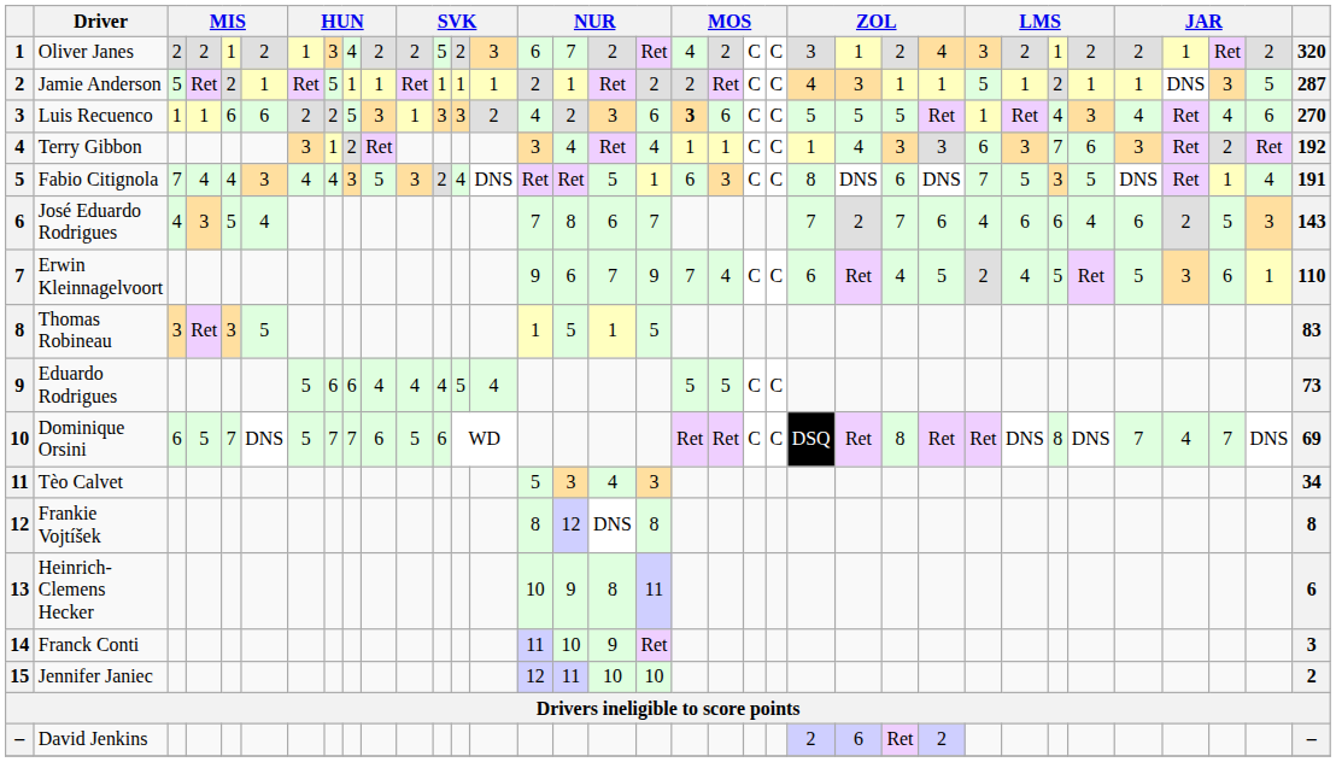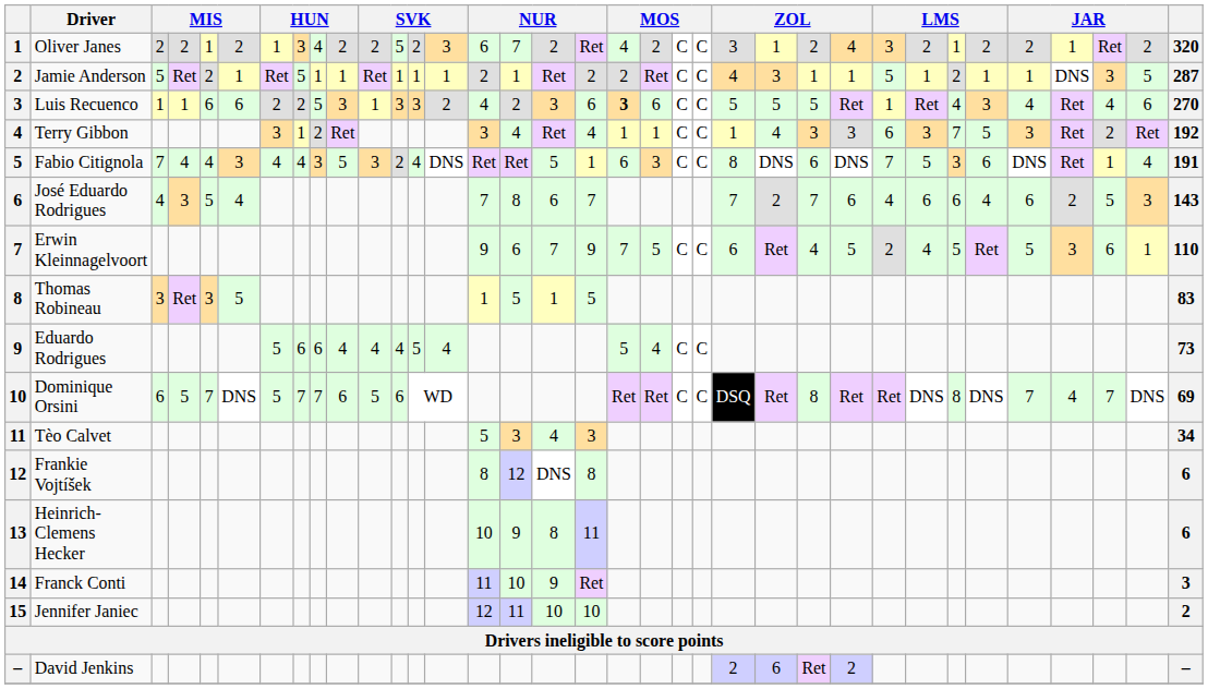 <table align=left| class="wikitable" style="font-size: 85%; text-align: center">
 <tr valign="top">
 <th valign=middle></th>
 <th valign=middle>Driver</th>
 <th colspan="4"><a href='#'>MIS</a><br></th>
 <th colspan="4"><a href='#'>HUN</a><br></th>
 <th colspan="4"><a href='#'>SVK</a><br></th>
 <th colspan="4"><a href='#'>NUR</a><br></th>
 <th colspan="4"><a href='#'>MOS</a><br></th>
 <th colspan="4"><a href='#'>ZOL</a><br></th>
 <th colspan="4"><a href='#'>LMS</a><br></th>
 <th colspan="4"><a href='#'>JAR</a><br></th>
 <th valign=middle></th>
 </tr>
 <tr>
 <th>1</th>
 <td align=left> Oliver Janes</td>
 <td style="background:#dfdfdf;">2</td>
 <td style="background:#dfdfdf;">2</td>
 <td style="background:#ffffbf;">1</td>
 <td style="background:#dfdfdf;">2</td>
 <td style="background:#ffffbf;">1</td>
 <td style="background:#ffdf9f;">3</td>
 <td style="background:#dfffdf;">4</td>
 <td style="background:#dfdfdf;">2</td>
 <td style="background:#dfdfdf;">2</td>
 <td style="background:#dfffdf;">5</td>
 <td style="background:#dfdfdf;">2</td>
 <td style="background:#ffdf9f;">3</td>
 <td style="background:#dfffdf;">6</td>
 <td style="background:#dfffdf;">7</td>
 <td style="background:#dfdfdf;">2</td>
 <td style="background:#efcfff;">Ret</td>
 <td style="background:#dfffdf;">4</td>
 <td style="background:#dfdfdf;">2</td>
 <td style="background:#ffffff;">C</td>
 <td style="background:#ffffff;">C</td>
 <td style="background:#dfdfdf;">3</td>
 <td style="background:#ffffbf;">1</td>
 <td style="background:#dfdfdf;">2</td>
 <td style="background:#ffdf9f;">4</td>
 <td style="background:#ffdf9f;">3</td>
 <td style="background:#dfdfdf;">2</td>
 <td style="background:#ffffbf;">1</td>
 <td style="background:#dfdfdf;">2</td>
 <td style="background:#dfdfdf;">2</td>
 <td style="background:#ffffbf;">1</td>
 <td style="background:#efcfff;">Ret</td>
 <td style="background:#dfdfdf;">2</td>
 <th>320</th>
 </tr>
 <tr>
 <th>2</th>
 <td align=left> Jamie Anderson</td>
 <td style="background:#dfffdf;">5</td>
 <td style="background:#efcfff;">Ret</td>
 <td style="background:#dfdfdf;">2</td>
 <td style="background:#ffffbf;">1</td>
 <td style="background:#efcfff;">Ret</td>
 <td style="background:#dfffdf;">5</td>
 <td style="background:#ffffbf;">1</td>
 <td style="background:#ffffbf;">1</td>
 <td style="background:#efcfff;">Ret</td>
 <td style="background:#ffffbf;">1</td>
 <td style="background:#ffffbf;">1</td>
 <td style="background:#ffffbf;">1</td>
 <td style="background:#dfdfdf;">2</td>
 <td style="background:#ffffbf;">1</td>
 <td style="background:#efcfff;">Ret</td>
 <td style="background:#dfdfdf;">2</td>
 <td style="background:#dfdfdf;">2</td>
 <td style="background:#efcfff;">Ret</td>
 <td style="background:#ffffff;">C</td>
 <td style="background:#ffffff;">C</td>
 <td style="background:#ffdf9f;">4</td>
 <td style="background:#ffdf9f;">3</td>
 <td style="background:#ffffbf;">1</td>
 <td style="background:#ffffbf;">1</td>
 <td style="background:#dfffdf;">5</td>
 <td style="background:#ffffbf;">1</td>
 <td style="background:#dfdfdf;">2</td>
 <td style="background:#ffffbf;">1</td>
 <td style="background:#ffffbf;">1</td>
 <td style="background:#ffffff;">DNS</td>
 <td style="background:#ffdf9f;">3</td>
 <td style="background:#dfffdf;">5</td>
 <th>287</th>
 </tr>
 <tr>
 <th>3</th>
 <td align=left> Luis Recuenco</td>
 <td style="background:#ffffbf;">1</td>
 <td style="background:#ffffbf;">1</td>
 <td style="background:#dfffdf;">6</td>
 <td style="background:#dfffdf;">6</td>
 <td style="background:#dfdfdf;">2</td>
 <td style="background:#dfdfdf;">2</td>
 <td style="background:#dfffdf;">5</td>
 <td style="background:#ffdf9f;">3</td>
 <td style="background:#ffffbf;">1</td>
 <td style="background:#ffdf9f;">3</td>
 <td style="background:#ffdf9f;">3</td>
 <td style="background:#dfdfdf;">2</td>
 <td style="background:#dfffdf;">4</td>
 <td style="background:#dfdfdf;">2</td>
 <td style="background:#ffdf9f;">3</td>
 <td style="background:#dfffdf;">6</td>
 <td style="background:#ffdf9f;"><strong>3</strong></td>
 <td style="background:#dfffdf;">6</td>
 <td style="background:#ffffff;">C</td>
 <td style="background:#ffffff;">C</td>
 <td style="background:#dfffdf;">5</td>
 <td style="background:#dfffdf;">5</td>
 <td style="background:#dfffdf;">5</td>
 <td style="background:#efcfff;">Ret</td>
 <td style="background:#ffffbf;">1</td>
 <td style="background:#efcfff;">Ret</td>
 <td style="background:#dfffdf;">4</td>
 <td style="background:#ffdf9f;">3</td>
 <td style="background:#dfffdf;">4</td>
 <td style="background:#efcfff;">Ret</td>
 <td style="background:#dfffdf;">4</td>
 <td style="background:#dfffdf;">6</td>
 <th>270</th>
 </tr>
 <tr>
 <th>4</th>
 <td align=left> Terry Gibbon</td>
 <td></td>
 <td></td>
 <td></td>
 <td></td>
 <td style="background:#ffdf9f;">3</td>
 <td style="background:#ffffbf;">1</td>
 <td style="background:#dfdfdf;">2</td>
 <td style="background:#efcfff;">Ret</td>
 <td></td>
 <td></td>
 <td></td>
 <td></td>
 <td style="background:#ffdf9f;">3</td>
 <td style="background:#dfffdf;">4</td>
 <td style="background:#efcfff;">Ret</td>
 <td style="background:#dfffdf;">4</td>
 <td style="background:#ffffbf;">1</td>
 <td style="background:#ffffbf;">1</td>
 <td style="background:#ffffff;">C</td>
 <td style="background:#ffffff;">C</td>
 <td style="background:#ffffbf;">1</td>
 <td style="background:#dfffdf;">4</td>
 <td style="background:#ffdf9f;">3</td>
 <td style="background:#dfdfdf;">3</td>
 <td style="background:#dfffdf;">6</td>
 <td style="background:#ffdf9f;">3</td>
 <td style="background:#dfffdf;">7</td>
-<td style="background:#dfffdf;">6</td>
+<td style="background:#dfffdf;">5</td>
 <td style="background:#ffdf9f;">3</td>
 <td style="background:#efcfff;">Ret</td>
 <td style="background:#dfdfdf;">2</td>
 <td style="background:#efcfff;">Ret</td>
 <th>192</th>
 </tr>
 <tr>
 <th>5</th>
 <td align=left> Fabio Citignola</td>
 <td style="background:#dfffdf;">7</td>
 <td style="background:#dfffdf;">4</td>
 <td style="background:#dfffdf;">4</td>
 <td style="background:#ffdf9f;">3</td>
 <td style="background:#dfffdf;">4</td>
 <td style="background:#dfffdf;">4</td>
 <td style="background:#ffdf9f;">3</td>
 <td style="background:#dfffdf;">5</td>
 <td style="background:#ffdf9f;">3</td>
 <td style="background:#dfdfdf;">2</td>
 <td style="background:#dfffdf;">4</td>
 <td style="background:#ffffff;">DNS</td>
 <td style="background:#efcfff;">Ret</td>
 <td style="background:#efcfff;">Ret</td>
 <td style="background:#dfffdf;">5</td>
 <td style="background:#ffffbf;">1</td>
 <td style="background:#dfffdf;">6</td>
 <td style="background:#ffdf9f;">3</td>
 <td style="background:#ffffff;">C</td>
 <td style="background:#ffffff;">C</td>
 <td style="background:#dfffdf;">8</td>
 <td style="background:#ffffff;">DNS</td>
 <td style="background:#dfffdf;">6</td>
 <td style="background:#ffffff;">DNS</td>
 <td style="background:#dfffdf;">7</td>
 <td style="background:#dfffdf;">5</td>
 <td style="background:#ffdf9f;">3</td>
-<td style="background:#dfffdf;">5</td>
+<td style="background:#dfffdf;">6</td>
 <td style="background:#ffffff;">DNS</td>
 <td style="background:#efcfff;">Ret</td>
 <td style="background:#ffffbf;">1</td>
 <td style="background:#dfffdf;">4</td>
 <th>191</th>
 </tr>
 <tr>
 <th>6</th>
 <td align=left> José Eduardo Rodrigues</td>
 <td style="background:#dfffdf;">4</td>
 <td style="background:#ffdf9f;">3</td>
 <td style="background:#dfffdf;">5</td>
 <td style="background:#dfffdf;">4</td>
 <td></td>
 <td></td>
 <td></td>
 <td></td>
 <td></td>
 <td></td>
 <td></td>
 <td></td>
 <td style="background:#dfffdf;">7</td>
 <td style="background:#dfffdf;">8</td>
 <td style="background:#dfffdf;">6</td>
 <td style="background:#dfffdf;">7</td>
 <td></td>
 <td></td>
 <td></td>
 <td></td>
 <td style="background:#dfffdf;">7</td>
 <td style="background:#dfdfdf;">2</td>
 <td style="background:#dfffdf;">7</td>
 <td style="background:#dfffdf;">6</td>
 <td style="background:#dfffdf;">4</td>
 <td style="background:#dfffdf;">6</td>
 <td style="background:#dfffdf;">6</td>
 <td style="background:#dfffdf;">4</td>
 <td style="background:#dfffdf;">6</td>
 <td style="background:#dfdfdf;">2</td>
 <td style="background:#dfffdf;">5</td>
 <td style="background:#ffdf9f;">3</td>
 <th>143</th>
 </tr>
 <tr>
 <th>7</th>
 <td align=left> Erwin Kleinnagelvoort</td>
 <td></td>
 <td></td>
 <td></td>
 <td></td>
 <td></td>
 <td></td>
 <td></td>
 <td></td>
 <td></td>
 <td></td>
 <td></td>
 <td></td>
 <td style="background:#dfffdf;">9</td>
 <td style="background:#dfffdf;">6</td>
 <td style="background:#dfffdf;">7</td>
 <td style="background:#dfffdf;">9</td>
 <td style="background:#dfffdf;">7</td>
-<td style="background:#dfffdf;">4</td>
+<td style="background:#dfffdf;">5</td>
 <td style="background:#ffffff;">C</td>
 <td style="background:#ffffff;">C</td>
 <td style="background:#dfffdf;">6</td>
 <td style="background:#efcfff;">Ret</td>
 <td style="background:#dfffdf;">4</td>
 <td style="background:#dfffdf;">5</td>
 <td style="background:#dfdfdf;">2</td>
 <td style="background:#dfffdf;">4</td>
 <td style="background:#dfffdf;">5</td>
 <td style="background:#efcfff;">Ret</td>
 <td style="background:#dfffdf;">5</td>
 <td style="background:#ffdf9f;">3</td>
 <td style="background:#dfffdf;">6</td>
 <td style="background:#ffffbf;">1</td>
 <th>110</th>
 </tr>
 <tr>
 <th>8</th>
 <td align=left> Thomas Robineau</td>
 <td style="background:#ffdf9f;">3</td>
 <td style="background:#efcfff;">Ret</td>
 <td style="background:#ffdf9f;">3</td>
 <td style="background:#dfffdf;">5</td>
 <td></td>
 <td></td>
 <td></td>
 <td></td>
 <td></td>
 <td></td>
 <td></td>
 <td></td>
 <td style="background:#ffffbf;">1</td>
 <td style="background:#dfffdf;">5</td>
 <td style="background:#ffffbf;">1</td>
 <td style="background:#dfffdf;">5</td>
 <td></td>
 <td></td>
 <td></td>
 <td></td>
 <td></td>
 <td></td>
 <td></td>
 <td></td>
 <td></td>
 <td></td>
 <td></td>
 <td></td>
 <td></td>
 <td></td>
 <td></td>
 <td></td>
 <th>83</th>
 </tr>
 <tr>
 <th>9</th>
 <td align=left> Eduardo Rodrigues</td>
 <td></td>
 <td></td>
 <td></td>
 <td></td>
 <td style="background:#dfffdf;">5</td>
 <td style="background:#dfffdf;">6</td>
 <td style="background:#dfffdf;">6</td>
 <td style="background:#dfffdf;">4</td>
 <td style="background:#dfffdf;">4</td>
 <td style="background:#dfffdf;">4</td>
 <td style="background:#dfffdf;">5</td>
 <td style="background:#dfffdf;">4</td>
 <td></td>
 <td></td>
 <td></td>
 <td></td>
 <td style="background:#dfffdf;">5</td>
-<td style="background:#dfffdf;">5</td>
+<td style="background:#dfffdf;">4</td>
 <td style="background:#ffffff;">C</td>
 <td style="background:#ffffff;">C</td>
 <td></td>
 <td></td>
 <td></td>
 <td></td>
 <td></td>
 <td></td>
 <td></td>
 <td></td>
 <td></td>
 <td></td>
 <td></td>
 <td></td>
 <th>73</th>
 </tr>
 <tr>
 <th>10</th>
 <td align=left> Dominique Orsini</td>
 <td style="background:#dfffdf;">6</td>
 <td style="background:#dfffdf;">5</td>
 <td style="background:#dfffdf;">7</td>
 <td style="background:#ffffff;">DNS</td>
 <td style="background:#dfffdf;">5</td>
 <td style="background:#dfffdf;">7</td>
 <td style="background:#dfffdf;">7</td>
 <td style="background:#dfffdf;">6</td>
 <td style="background:#dfffdf;">5</td>
 <td style="background:#dfffdf;">6</td>
 <td colspan=2 style="background:#ffffff;">WD</td>
 <td></td>
 <td></td>
 <td></td>
 <td></td>
 <td style="background:#efcfff;">Ret</td>
 <td style="background:#efcfff;">Ret</td>
 <td style="background:#ffffff;">C</td>
 <td style="background:#ffffff;">C</td>
 <td style="background:#000000; color:white;">DSQ</td>
 <td style="background:#efcfff;">Ret</td>
 <td style="background:#dfffdf;">8</td>
 <td style="background:#efcfff;">Ret</td>
 <td style="background:#efcfff;">Ret</td>
 <td style="background:#ffffff;">DNS</td>
 <td style="background:#dfffdf;">8</td>
 <td style="background:#ffffff;">DNS</td>
 <td style="background:#dfffdf;">7</td>
 <td style="background:#dfffdf;">4</td>
 <td style="background:#dfffdf;">7</td>
 <td style="background:#ffffff;">DNS</td>
 <th>69</th>
 </tr>
 <tr>
 <th>11</th>
 <td align=left> Tèo Calvet</td>
 <td></td>
 <td></td>
 <td></td>
 <td></td>
 <td></td>
 <td></td>
 <td></td>
 <td></td>
 <td></td>
 <td></td>
 <td></td>
 <td></td>
 <td style="background:#dfffdf;">5</td>
 <td style="background:#ffdf9f;">3</td>
 <td style="background:#dfffdf;">4</td>
 <td style="background:#ffdf9f;">3</td>
 <td></td>
 <td></td>
 <td></td>
 <td></td>
 <td></td>
 <td></td>
 <td></td>
 <td></td>
 <td></td>
 <td></td>
 <td></td>
 <td></td>
 <td></td>
 <td></td>
 <td></td>
 <td></td>
 <th>34</th>
 </tr>
 <tr>
 <th>12</th>
 <td align=left> Frankie Vojtíšek</td>
 <td></td>
 <td></td>
 <td></td>
 <td></td>
 <td></td>
 <td></td>
 <td></td>
 <td></td>
 <td></td>
 <td></td>
 <td></td>
 <td></td>
 <td style="background:#dfffdf;">8</td>
 <td style="background:#cfcfff;">12</td>
 <td style="background:#ffffff;">DNS</td>
 <td style="background:#dfffdf;">8</td>
 <td></td>
 <td></td>
 <td></td>
 <td></td>
 <td></td>
 <td></td>
 <td></td>
 <td></td>
 <td></td>
 <td></td>
 <td></td>
 <td></td>
 <td></td>
 <td></td>
 <td></td>
 <td></td>
-<th>8</th>
+<th>6</th>
 </tr>
 <tr>
 <th>13</th>
 <td align=left> Heinrich-Clemens Hecker</td>
 <td></td>
 <td></td>
 <td></td>
 <td></td>
 <td></td>
 <td></td>
 <td></td>
 <td></td>
 <td></td>
 <td></td>
 <td></td>
 <td></td>
 <td style="background:#dfffdf;">10</td>
 <td style="background:#dfffdf;">9</td>
 <td style="background:#dfffdf;">8</td>
 <td style="background:#cfcfff;">11</td>
 <td></td>
 <td></td>
 <td></td>
 <td></td>
 <td></td>
 <td></td>
 <td></td>
 <td></td>
 <td></td>
 <td></td>
 <td></td>
 <td></td>
 <td></td>
 <td></td>
 <td></td>
 <td></td>
 <th>6</th>
 </tr>
 <tr>
 <th>14</th>
 <td align=left> Franck Conti</td>
 <td></td>
 <td></td>
 <td></td>
 <td></td>
 <td></td>
 <td></td>
 <td></td>
 <td></td>
 <td></td>
 <td></td>
 <td></td>
 <td></td>
 <td style="background:#cfcfff;">11</td>
 <td style="background:#dfffdf;">10</td>
 <td style="background:#dfffdf;">9</td>
 <td style="background:#efcfff;">Ret</td>
 <td></td>
 <td></td>
 <td></td>
 <td></td>
 <td></td>
 <td></td>
 <td></td>
 <td></td>
 <td></td>
 <td></td>
 <td></td>
 <td></td>
 <td></td>
 <td></td>
 <td></td>
 <td></td>
 <th>3</th>
 </tr>
 <tr>
 <th>15</th>
 <td align=left> Jennifer Janiec</td>
 <td></td>
 <td></td>
 <td></td>
 <td></td>
 <td></td>
 <td></td>
 <td></td>
 <td></td>
 <td></td>
 <td></td>
 <td></td>
 <td></td>
 <td style="background:#cfcfff;">12</td>
 <td style="background:#cfcfff;">11</td>
 <td style="background:#dfffdf;">10</td>
 <td style="background:#dfffdf;">10</td>
 <td></td>
 <td></td>
 <td></td>
 <td></td>
 <td></td>
 <td></td>
 <td></td>
 <td></td>
 <td></td>
 <td></td>
 <td></td>
 <td></td>
 <td></td>
 <td></td>
 <td></td>
 <td></td>
 <th>2</th>
 </tr>
 <tr>
 <th colspan=35>Drivers ineligible to score points</th>
 </tr>
 <tr>
 <th>–</th>
 <td align=left> David Jenkins</td>
 <td></td>
 <td></td>
 <td></td>
 <td></td>
 <td></td>
 <td></td>
 <td></td>
 <td></td>
 <td></td>
 <td></td>
 <td></td>
 <td></td>
 <td></td>
 <td></td>
 <td></td>
 <td></td>
 <td></td>
 <td></td>
 <td></td>
 <td></td>
 <td style="background:#cfcfff;">2</td>
 <td style="background:#cfcfff;">6</td>
 <td style="background:#efcfff;">Ret</td>
 <td style="background:#cfcfff;">2</td>
 <td></td>
 <td></td>
 <td></td>
 <td></td>
 <td></td>
 <td></td>
 <td></td>
 <td></td>
 <th>–</th>
 </tr>
 <tr>
 </tr>
 </table>
